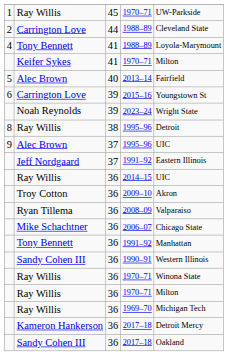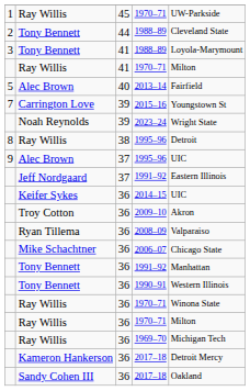 <table class="wikitable">
 <tr>
 </tr>
 <tr>
 <td>1</td>
 <td>Ray Willis</td>
 <td>45</td>
 <td style="font-size:80%;"><a href='#'>1970–71</a></td>
 <td style="font-size:80%;">UW-Parkside</td>
 </tr>
 <tr>
 <td>2</td>
-<td><a href='#'>Carrington Love</a></td>
+<td><a href='#'>Tony Bennett</a></td>
 <td>44</td>
 <td style="font-size:80%;"><a href='#'>1988–89</a></td>
 <td style="font-size:80%;">Cleveland State</td>
 </tr>
 <tr>
-<td>4</td>
+<td>3</td>
 <td><a href='#'>Tony Bennett</a></td>
 <td>41</td>
 <td style="font-size:80%;"><a href='#'>1988–89</a></td>
 <td style="font-size:80%;">Loyola-Marymount</td>
 </tr>
 <tr>
 <td></td>
-<td><a href='#'>Keifer Sykes</a></td>
+<td>Ray Willis</td>
 <td>41</td>
 <td style="font-size:80%;"><a href='#'>1970–71</a></td>
 <td style="font-size:80%;">Milton</td>
 </tr>
 <tr>
 <td>5</td>
 <td><a href='#'>Alec Brown</a></td>
 <td>40</td>
 <td style="font-size:80%;"><a href='#'>2013–14</a></td>
 <td style="font-size:80%;">Fairfield</td>
 </tr>
 <tr>
-<td>6</td>
+<td>7</td>
 <td><a href='#'>Carrington Love</a></td>
 <td>39</td>
 <td style="font-size:80%;"><a href='#'>2015–16</a></td>
 <td style="font-size:80%;">Youngstown St</td>
 </tr>
 <tr>
 <td></td>
 <td>Noah Reynolds</td>
 <td>39</td>
 <td style="font-size:80%;"><a href='#'>2023–24</a></td>
 <td style="font-size:80%;">Wright State</td>
 </tr>
 <tr>
 <td>8</td>
 <td>Ray Willis</td>
 <td>38</td>
 <td style="font-size:80%;"><a href='#'>1995–96</a></td>
 <td style="font-size:80%;">Detroit</td>
 </tr>
 <tr>
 <td>9</td>
 <td><a href='#'>Alec Brown</a></td>
 <td>37</td>
 <td style="font-size:80%;"><a href='#'>1995–96</a></td>
 <td style="font-size:80%;">UIC</td>
 </tr>
 <tr>
 <td></td>
 <td><a href='#'>Jeff Nordgaard</a></td>
 <td>37</td>
 <td style="font-size:80%;"><a href='#'>1991–92</a></td>
 <td style="font-size:80%;">Eastern Illinois</td>
 </tr>
 <tr>
 <td></td>
-<td>Ray Willis</td>
+<td><a href='#'>Keifer Sykes</a></td>
 <td>36</td>
 <td style="font-size:80%;"><a href='#'>2014–15</a></td>
 <td style="font-size:80%;">UIC</td>
 </tr>
 <tr>
 <td></td>
 <td>Troy Cotton</td>
 <td>36</td>
 <td style="font-size:80%;"><a href='#'>2009–10</a></td>
 <td style="font-size:80%;">Akron</td>
 </tr>
 <tr>
 <td></td>
 <td>Ryan Tillema</td>
 <td>36</td>
 <td style="font-size:80%;"><a href='#'>2008–09</a></td>
 <td style="font-size:80%;">Valparaiso</td>
 </tr>
 <tr>
 <td></td>
 <td><a href='#'>Mike Schachtner</a></td>
 <td>36</td>
 <td style="font-size:80%;"><a href='#'>2006–07</a></td>
 <td style="font-size:80%;">Chicago State</td>
 </tr>
 <tr>
 <td></td>
 <td><a href='#'>Tony Bennett</a></td>
 <td>36</td>
 <td style="font-size:80%;"><a href='#'>1991–92</a></td>
 <td style="font-size:80%;">Manhattan</td>
 </tr>
 <tr>
 <td></td>
-<td><a href='#'>Sandy Cohen III</a></td>
+<td><a href='#'>Tony Bennett</a></td>
 <td>36</td>
 <td style="font-size:80%;"><a href='#'>1990–91</a></td>
 <td style="font-size:80%;">Western Illinois</td>
 </tr>
 <tr>
 <td></td>
 <td>Ray Willis</td>
 <td>36</td>
 <td style="font-size:80%;"><a href='#'>1970–71</a></td>
 <td style="font-size:80%;">Winona State</td>
 </tr>
 <tr>
 <td></td>
 <td>Ray Willis</td>
 <td>36</td>
 <td style="font-size:80%;"><a href='#'>1970–71</a></td>
 <td style="font-size:80%;">Milton</td>
 </tr>
 <tr>
 <td></td>
 <td>Ray Willis</td>
 <td>36</td>
 <td style="font-size:80%;"><a href='#'>1969–70</a></td>
 <td style="font-size:80%;">Michigan Tech</td>
 </tr>
 <tr>
 <td></td>
 <td><a href='#'>Kameron Hankerson</a></td>
 <td>36</td>
 <td style="font-size:80%;"><a href='#'>2017–18</a></td>
 <td style="font-size:80%;">Detroit Mercy</td>
 </tr>
 <tr>
 <td></td>
 <td><a href='#'>Sandy Cohen III</a></td>
 <td>36</td>
 <td style="font-size:80%;"><a href='#'>2017–18</a></td>
 <td style="font-size:80%;">Oakland</td>
 </tr>
 </table>
